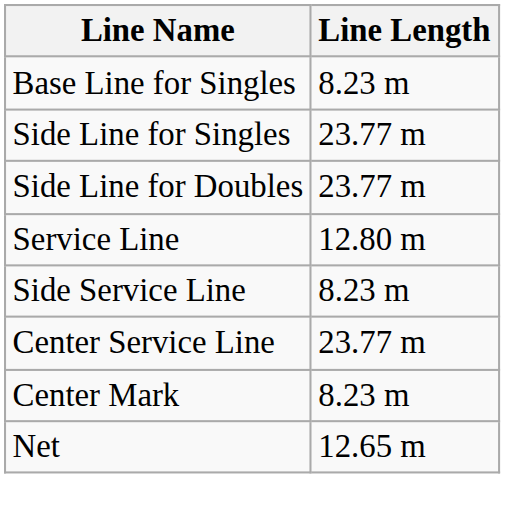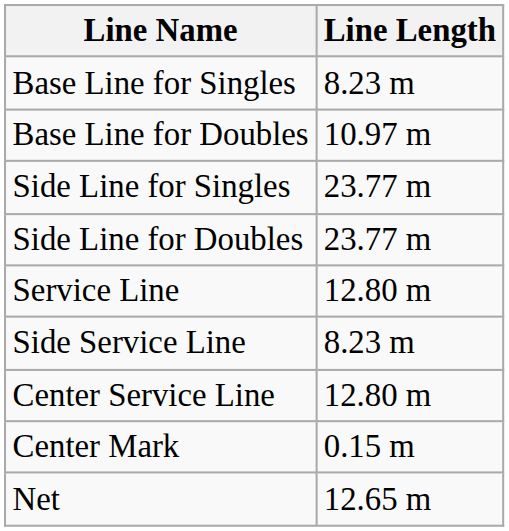 <table class="wikitable">
 <tr>
 <th>Line Name</th>
 <th>Line Length</th>
 </tr>
 <tr>
 <td>Base Line for Singles</td>
 <td>8.23 m</td>
+</tr>
+<tr>
+<td>Base Line for Doubles</td>
+<td>10.97 m</td>
 </tr>
 <tr>
 <td>Side Line for Singles</td>
 <td>23.77 m</td>
 </tr>
 <tr>
 <td>Side Line for Doubles</td>
 <td>23.77 m</td>
 </tr>
 <tr>
 <td>Service Line</td>
 <td>12.80 m</td>
 </tr>
 <tr>
 <td>Side Service Line</td>
 <td>8.23 m</td>
 </tr>
 <tr>
 <td>Center Service Line</td>
-<td>23.77 m</td>
+<td>12.80 m</td>
 </tr>
 <tr>
 <td>Center Mark</td>
-<td>8.23 m</td>
+<td>0.15 m</td>
 </tr>
 <tr>
 <td>Net</td>
 <td>12.65 m</td>
 </tr>
 </table>
